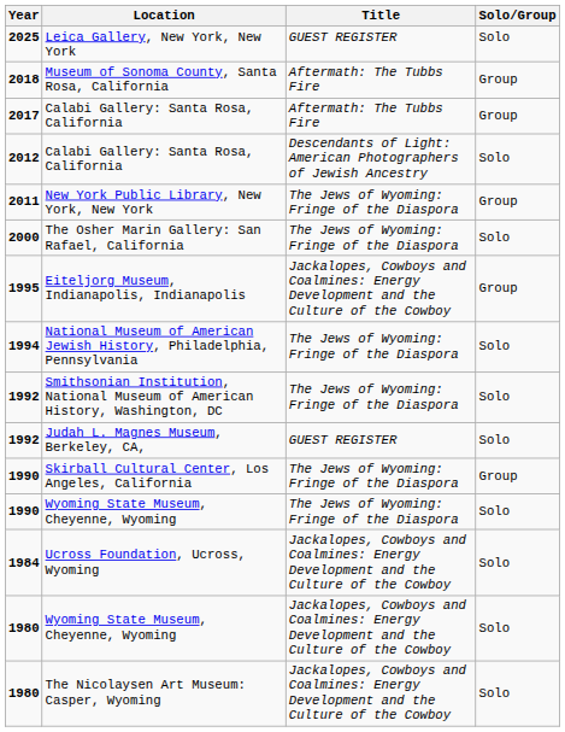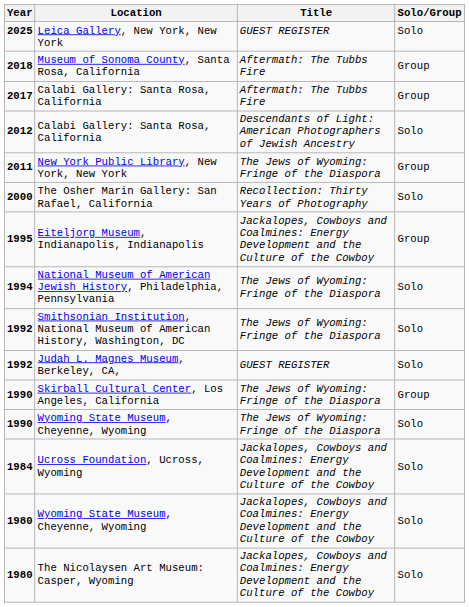 <table class="wikitable" style="width:90%;">
 <tr style="background:#efefef;">
 <th style="width:6%;">Year</th>
 <th style="width:50%;">Location</th>
 <th style="width:38%;">Title</th>
 <th style="width:6%;">Solo/Group</th>
 </tr>
 <tr valign=top>
 <td><strong>2025</strong></td>
 <td><a href='#'>Leica Gallery</a>, New York, New York</td>
 <td><em>GUEST REGISTER</em></td>
 <td>Solo</td>
 </tr>
 <tr>
 <td><strong>2018</strong></td>
 <td><a href='#'>Museum of Sonoma County</a>, Santa Rosa, California</td>
 <td><em>Aftermath: The Tubbs Fire</em></td>
 <td>Group</td>
 </tr>
 <tr>
 <td><strong>2017</strong></td>
 <td>Calabi Gallery: Santa Rosa, California</td>
 <td><em>Aftermath: The Tubbs Fire</em></td>
 <td>Group</td>
 </tr>
 <tr>
 <td><strong>2012</strong></td>
 <td>Calabi Gallery: Santa Rosa, California</td>
 <td><em>Descendants of Light: American Photographers of Jewish Ancestry</em></td>
 <td>Solo</td>
 </tr>
 <tr>
 <td><strong>2011</strong></td>
 <td><a href='#'>New York Public Library</a>, New York, New York</td>
 <td><em>The Jews of Wyoming: Fringe of the Diaspora</em></td>
 <td>Group</td>
 </tr>
 <tr>
 <td><strong>2000</strong></td>
 <td>The Osher Marin Gallery: San Rafael, California</td>
-<td><em>The Jews of Wyoming: Fringe of the Diaspora</em></td>
+<td><em>Recollection: Thirty Years of Photography</em></td>
 <td>Solo</td>
 </tr>
 <tr>
 <td><strong>1995</strong></td>
 <td><a href='#'>Eiteljorg Museum</a>, Indianapolis, Indianapolis</td>
 <td><em>Jackalopes, Cowboys and Coalmines: Energy Development and the Culture of the Cowboy</em></td>
 <td>Group</td>
 </tr>
 <tr>
 <td><strong>1994</strong></td>
 <td><a href='#'>National Museum of American Jewish History</a>, Philadelphia, Pennsylvania</td>
 <td><em>The Jews of Wyoming: Fringe of the Diaspora</em></td>
 <td>Solo</td>
 </tr>
 <tr>
 <td><strong>1992</strong></td>
 <td><a href='#'>Smithsonian Institution</a>, National Museum of American History, Washington, DC</td>
 <td><em>The Jews of Wyoming: Fringe of the Diaspora</em></td>
 <td>Solo</td>
 </tr>
 <tr>
 <td><strong>1992</strong></td>
 <td><a href='#'>Judah L. Magnes Museum</a>, Berkeley, CA,</td>
 <td><em>GUEST REGISTER</em></td>
 <td>Solo</td>
 </tr>
 <tr>
 <td><strong>1990</strong></td>
 <td><a href='#'>Skirball Cultural Center</a>, Los Angeles, California</td>
 <td><em>The Jews of Wyoming: Fringe of the Diaspora</em></td>
 <td>Group</td>
 </tr>
 <tr>
 <td><strong>1990</strong></td>
 <td><a href='#'>Wyoming State Museum</a>, Cheyenne, Wyoming</td>
 <td><em>The Jews of Wyoming: Fringe of the Diaspora</em></td>
 <td>Solo</td>
 </tr>
 <tr>
 <td><strong>1984</strong></td>
 <td><a href='#'>Ucross Foundation</a>, Ucross, Wyoming</td>
 <td><em>Jackalopes, Cowboys and Coalmines: Energy Development and the Culture of the Cowboy</em></td>
 <td>Solo</td>
 </tr>
 <tr>
 <td><strong>1980</strong></td>
 <td><a href='#'>Wyoming State Museum</a>, Cheyenne, Wyoming</td>
 <td><em>Jackalopes, Cowboys and Coalmines: Energy Development and the Culture of the Cowboy</em></td>
 <td>Solo</td>
 </tr>
 <tr>
 <td><strong>1980</strong></td>
 <td>The Nicolaysen Art Museum: Casper, Wyoming</td>
 <td><em>Jackalopes, Cowboys and Coalmines: Energy Development and the Culture of the Cowboy</em></td>
 <td>Solo</td>
 </tr>
 </table>
